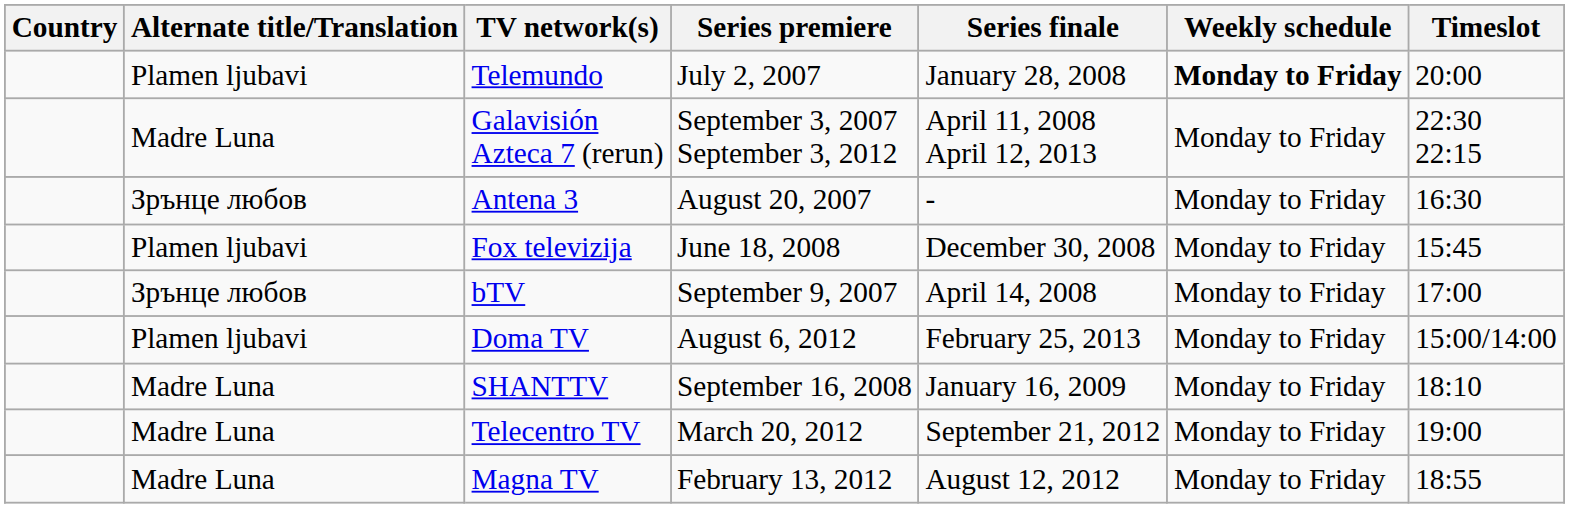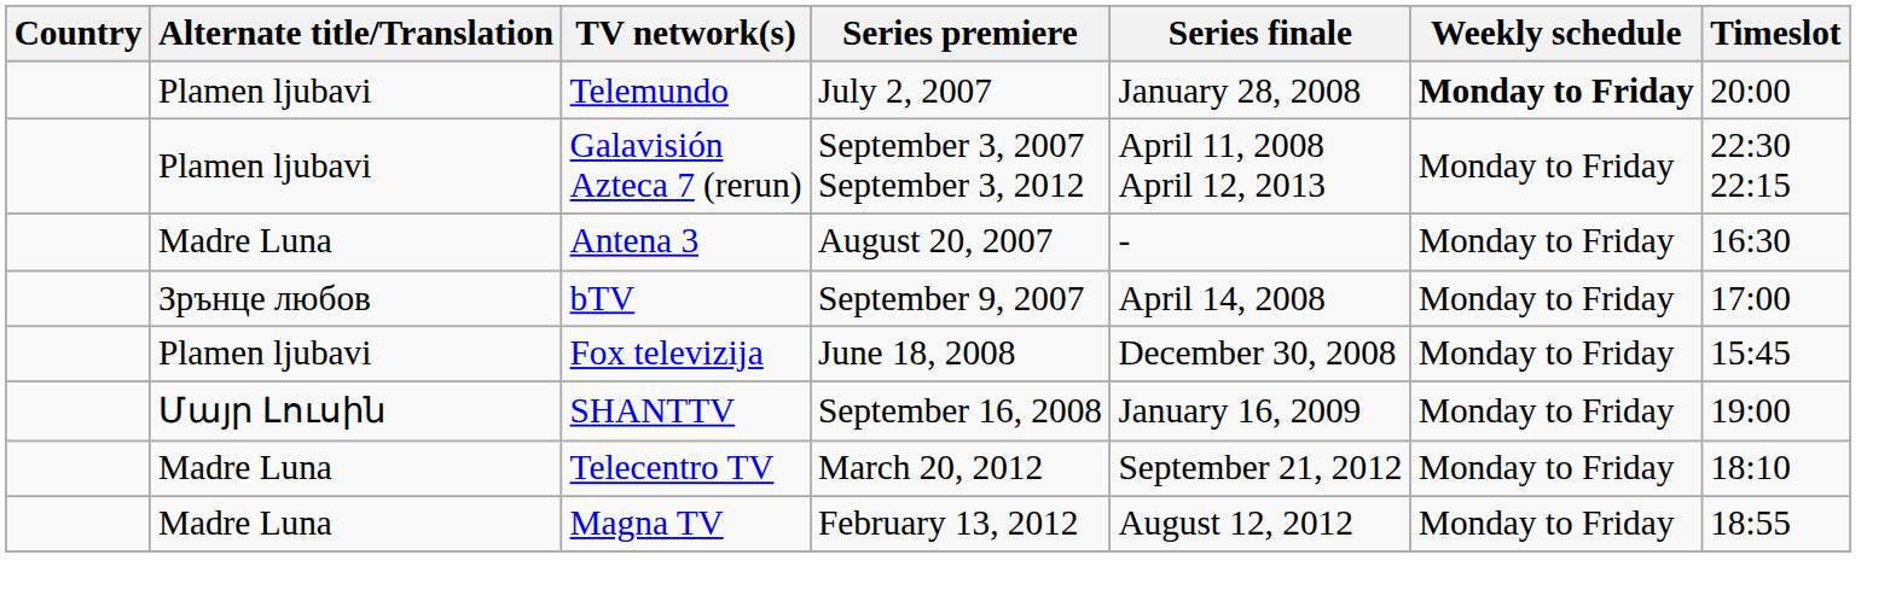 <table class="wikitable">
 <tr>
 <th>Country</th>
 <th>Alternate title/Translation</th>
 <th>TV network(s)</th>
 <th>Series premiere</th>
 <th>Series finale</th>
 <th>Weekly schedule</th>
 <th>Timeslot</th>
 </tr>
 <tr>
 <td></td>
 <td>Plamen ljubavi</td>
 <td><a href='#'>Telemundo</a></td>
 <td>July 2, 2007</td>
 <td>January 28, 2008</td>
 <td><strong>Monday to Friday</strong></td>
 <td>20:00</td>
 </tr>
 <tr>
 <td></td>
-<td>Madre Luna</td>
+<td>Plamen ljubavi</td>
 <td><a href='#'>Galavisión</a><br><a href='#'>Azteca 7</a> (rerun)</td>
 <td>September 3, 2007<br>September 3, 2012</td>
 <td>April 11, 2008<br>April 12, 2013</td>
 <td>Monday to Friday</td>
 <td>22:30<br>22:15</td>
 </tr>
 <tr>
 <td></td>
-<td>Зрънце любов</td>
+<td>Madre Luna</td>
 <td><a href='#'>Antena 3</a></td>
 <td>August 20, 2007</td>
 <td>-</td>
 <td>Monday to Friday</td>
 <td>16:30</td>
-</tr>
-<tr>
-<td></td>
-<td>Plamen ljubavi</td>
-<td><a href='#'>Fox televizija</a></td>
-<td>June 18, 2008</td>
-<td>December 30, 2008</td>
-<td>Monday to Friday</td>
-<td>15:45</td>
 </tr>
 <tr>
 <td></td>
 <td>Зрънце любов</td>
 <td><a href='#'>bTV</a></td>
 <td>September 9, 2007</td>
 <td>April 14, 2008</td>
 <td>Monday to Friday</td>
 <td>17:00</td>
 </tr>
 <tr>
 <td></td>
 <td>Plamen ljubavi</td>
-<td><a href='#'>Doma TV</a></td>
-<td>August 6, 2012</td>
-<td>February 25, 2013</td>
+<td><a href='#'>Fox televizija</a></td>
+<td>June 18, 2008</td>
+<td>December 30, 2008</td>
 <td>Monday to Friday</td>
-<td>15:00/14:00</td>
+<td>15:45</td>
 </tr>
 <tr>
 <td></td>
-<td>Madre Luna</td>
+<td>Մայր Լուսին</td>
 <td><a href='#'>SHANTTV</a></td>
 <td>September 16, 2008</td>
 <td>January 16, 2009</td>
 <td>Monday to Friday</td>
-<td>18:10</td>
+<td>19:00</td>
 </tr>
 <tr>
 <td></td>
 <td>Madre Luna</td>
 <td><a href='#'>Telecentro TV</a></td>
 <td>March 20, 2012</td>
 <td>September 21, 2012</td>
 <td>Monday to Friday</td>
-<td>19:00</td>
+<td>18:10</td>
 </tr>
 <tr>
 <td></td>
 <td>Madre Luna</td>
 <td><a href='#'>Magna TV</a></td>
 <td>February 13, 2012</td>
 <td>August 12, 2012</td>
 <td>Monday to Friday</td>
 <td>18:55</td>
 </tr>
 </table>
